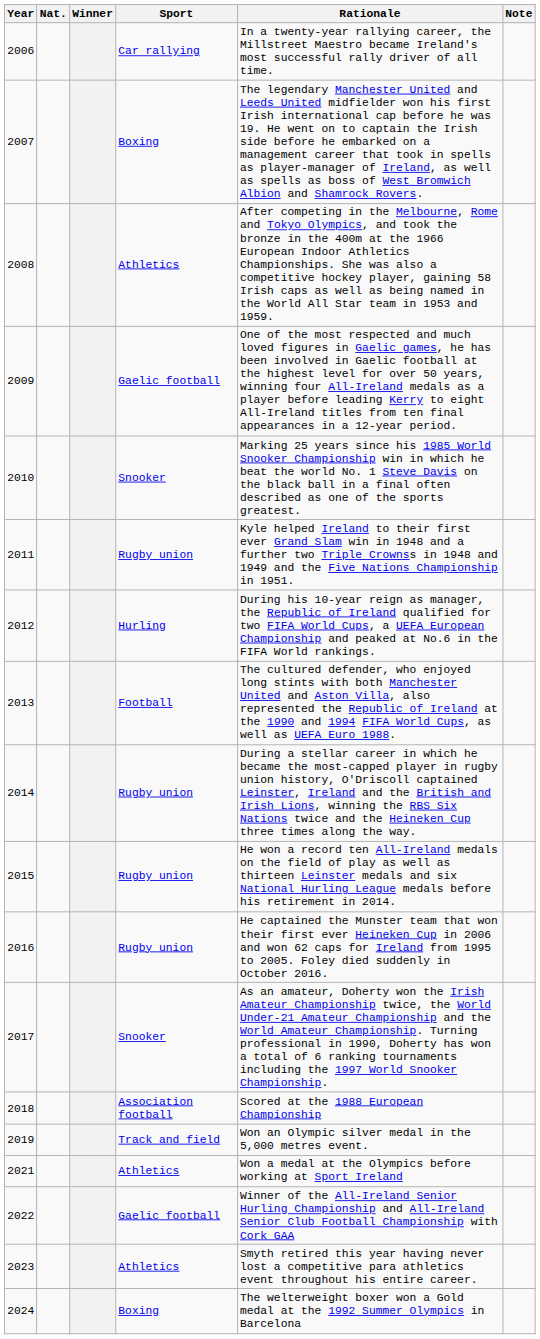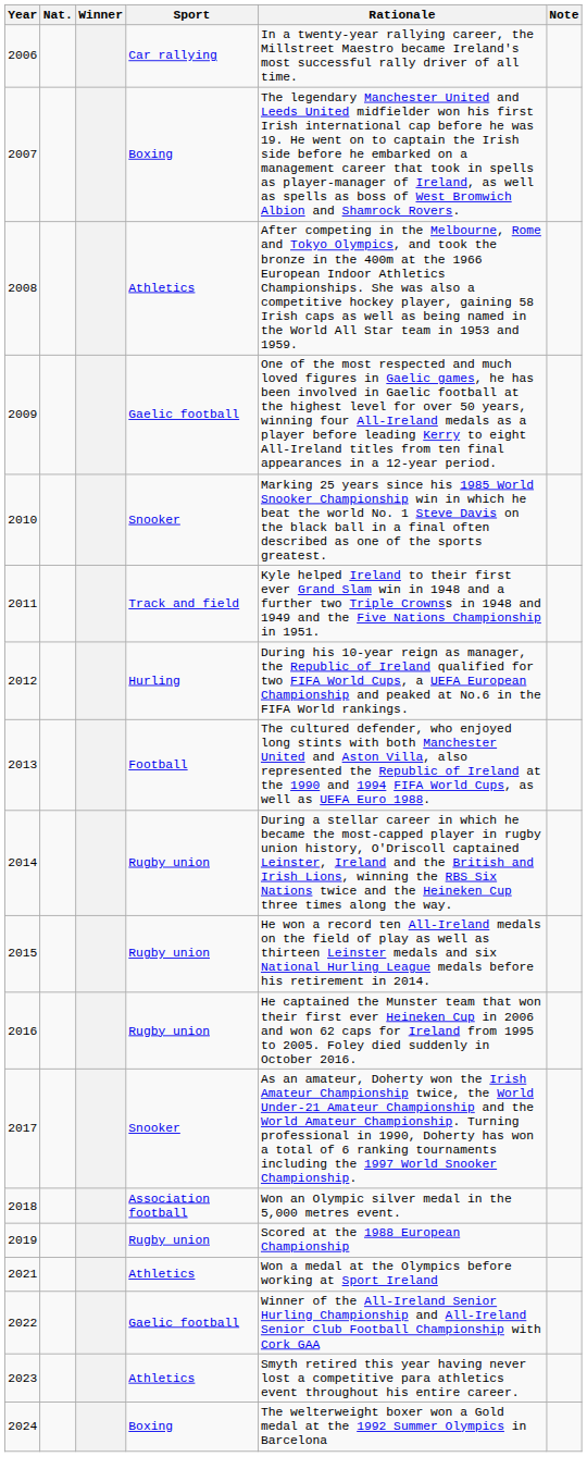 <table class="sortable plainrowheaders wikitable">
 <tr>
 <th scope=col>Year</th>
 <th scope=col>Nat.</th>
 <th scope=col>Winner</th>
 <th scope=col>Sport</th>
 <th scope=col width=50%>Rationale</th>
 <th scope=col class="unsortable">Note</th>
 </tr>
 <tr>
 <td align=center>2006</td>
 <td></td>
 <th scope=row></th>
 <td><a href='#'>Car rallying</a></td>
 <td>In a twenty-year rallying career, the Millstreet Maestro became Ireland's most successful rally driver of all time.</td>
 <td align=center></td>
 </tr>
 <tr>
 <td align=center>2007</td>
 <td></td>
 <th scope=row></th>
 <td><a href='#'>Boxing</a></td>
 <td>The legendary <a href='#'>Manchester United</a> and <a href='#'>Leeds United</a> midfielder won his first Irish international cap before he was 19. He went on to captain the Irish side before he embarked on a management career that took in spells as player-manager of <a href='#'>Ireland</a>, as well as spells as boss of <a href='#'>West Bromwich Albion</a> and <a href='#'>Shamrock Rovers</a>.</td>
 <td align=center></td>
 </tr>
 <tr>
 <td align=center>2008</td>
 <td></td>
 <th scope=row></th>
 <td><a href='#'>Athletics</a></td>
 <td>After competing in the <a href='#'>Melbourne</a>, <a href='#'>Rome</a> and <a href='#'>Tokyo Olympics</a>, and took the bronze in the 400m at the 1966 European Indoor Athletics Championships. She was also a competitive hockey player, gaining 58 Irish caps as well as being named in the World All Star team in 1953 and 1959.</td>
 <td align=center></td>
 </tr>
 <tr>
 <td align=center>2009</td>
 <td></td>
 <th scope=row></th>
 <td><a href='#'>Gaelic football</a></td>
 <td>One of the most respected and much loved figures in <a href='#'>Gaelic games</a>, he has been involved in Gaelic football at the highest level for over 50 years, winning four <a href='#'>All-Ireland</a> medals as a player before leading <a href='#'>Kerry</a> to eight All-Ireland titles from ten final appearances in a 12-year period.</td>
 <td align=center></td>
 </tr>
 <tr>
 <td align=center>2010</td>
 <td></td>
 <th scope=row></th>
 <td><a href='#'>Snooker</a></td>
 <td>Marking 25 years since his <a href='#'>1985 World Snooker Championship</a> win in which he beat the world No. 1 <a href='#'>Steve Davis</a> on the black ball in a final often described as one of the sports greatest.</td>
 <td align=center></td>
 </tr>
 <tr>
 <td align=center>2011</td>
 <td></td>
 <th scope=row></th>
-<td><a href='#'>Rugby union</a></td>
+<td><a href='#'>Track and field</a></td>
 <td>Kyle helped <a href='#'>Ireland</a> to their first ever <a href='#'>Grand Slam</a> win in 1948 and a further two <a href='#'>Triple Crowns</a>s in 1948 and 1949 and the <a href='#'>Five Nations Championship</a> in 1951.</td>
 <td align=center></td>
 </tr>
 <tr>
 <td align=center>2012</td>
 <td></td>
 <th scope=row></th>
 <td><a href='#'>Hurling</a></td>
 <td>During his 10-year reign as manager, the <a href='#'>Republic of Ireland</a> qualified for two <a href='#'>FIFA World Cups</a>, a <a href='#'>UEFA European Championship</a> and peaked at No.6 in the FIFA World rankings.</td>
 <td align=center></td>
 </tr>
 <tr>
 <td align=center>2013</td>
 <td></td>
 <th scope=row></th>
 <td><a href='#'>Football</a></td>
 <td>The cultured defender, who enjoyed long stints with both <a href='#'>Manchester United</a> and <a href='#'>Aston Villa</a>, also represented the <a href='#'>Republic of Ireland</a> at the <a href='#'>1990</a> and <a href='#'>1994</a> <a href='#'>FIFA World Cups</a>, as well as <a href='#'>UEFA Euro 1988</a>.</td>
 <td align=center></td>
 </tr>
 <tr>
 <td align=center>2014</td>
 <td></td>
 <th scope=row></th>
 <td><a href='#'>Rugby union</a></td>
 <td>During a stellar career in which he became the most-capped player in rugby union history, O'Driscoll captained <a href='#'>Leinster</a>, <a href='#'>Ireland</a> and the <a href='#'>British and Irish Lions</a>, winning the <a href='#'>RBS Six Nations</a> twice and the <a href='#'>Heineken Cup</a> three times along the way.</td>
 <td align=center></td>
 </tr>
 <tr>
 <td align=center>2015</td>
 <td></td>
 <th scope=row></th>
 <td><a href='#'>Rugby union</a></td>
 <td>He won a record ten <a href='#'>All-Ireland</a> medals on the field of play as well as thirteen <a href='#'>Leinster</a> medals and six <a href='#'>National Hurling League</a> medals before his retirement in 2014.</td>
 <td align=center></td>
 </tr>
 <tr>
 <td align=center>2016</td>
 <td></td>
 <th scope=row></th>
 <td><a href='#'>Rugby union</a></td>
 <td>He captained the Munster team that won their first ever <a href='#'>Heineken Cup</a> in 2006 and won 62 caps for <a href='#'>Ireland</a> from 1995 to 2005. Foley died suddenly in October 2016.</td>
 <td align=center></td>
 </tr>
 <tr>
 <td align=center>2017</td>
 <td></td>
 <th scope=row></th>
 <td><a href='#'>Snooker</a></td>
 <td>As an amateur, Doherty won the <a href='#'>Irish Amateur Championship</a> twice, the <a href='#'>World Under-21 Amateur Championship</a> and the <a href='#'>World Amateur Championship</a>. Turning professional in 1990, Doherty has won a total of 6 ranking tournaments including the <a href='#'>1997 World Snooker Championship</a>.</td>
 <td align=center></td>
 </tr>
 <tr>
 <td align=center>2018</td>
 <td></td>
 <th scope=row></th>
 <td><a href='#'>Association football</a></td>
-<td>Scored at the <a href='#'>1988 European Championship</a></td>
+<td>Won an Olympic silver medal in the 5,000 metres event.</td>
 <td align=center></td>
 </tr>
 <tr>
 <td align=center>2019</td>
 <td></td>
 <th scope=row></th>
-<td><a href='#'>Track and field</a></td>
-<td>Won an Olympic silver medal in the 5,000 metres event.</td>
+<td><a href='#'>Rugby union</a></td>
+<td>Scored at the <a href='#'>1988 European Championship</a></td>
 <td align=center></td>
 </tr>
 <tr>
 <td align=center>2021</td>
 <td></td>
 <th scope=row></th>
 <td><a href='#'>Athletics</a></td>
 <td>Won a medal at the Olympics before working at <a href='#'>Sport Ireland</a></td>
 <td align=center></td>
 </tr>
 <tr>
 <td align=center>2022</td>
 <td></td>
 <th scope=row></th>
 <td><a href='#'>Gaelic football</a></td>
 <td>Winner of the <a href='#'>All-Ireland Senior Hurling Championship</a> and <a href='#'>All-Ireland Senior Club Football Championship</a> with <a href='#'>Cork GAA</a></td>
 <td align=center></td>
 </tr>
 <tr>
 <td align=center>2023</td>
 <td></td>
 <th scope=row></th>
 <td><a href='#'>Athletics</a></td>
 <td>Smyth retired this year having never lost a competitive para athletics event throughout his entire career.</td>
 <td align=center></td>
 </tr>
 <tr>
 <td align=center>2024</td>
 <td></td>
 <th scope=row></th>
 <td><a href='#'>Boxing</a></td>
 <td>The welterweight boxer won a Gold medal at the <a href='#'>1992 Summer Olympics</a> in Barcelona</td>
 <td align=center></td>
 </tr>
 </table>
